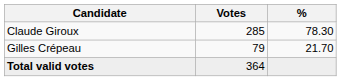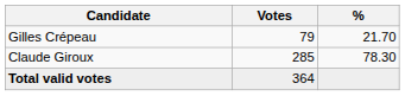 <table style="width:475px;" class="wikitable">
 <tr>
 <th align="center">Candidate</th>
 <th align="center">Votes</th>
 <th align="center">%</th>
 </tr>
 <tr>
+<td align="left">Gilles Crépeau</td>
+<td align="right">79</td>
+<td align="right">21.70</td>
+</tr>
+<tr>
 <td align="left">Claude Giroux</td>
 <td align="right">285</td>
 <td align="right">78.30</td>
-</tr>
-<tr>
-<td align="left">Gilles Crépeau</td>
-<td align="right">79</td>
-<td align="right">21.70</td>
 </tr>
 <tr bgcolor="#EEEEEE">
 <td align="left"><strong>Total valid votes</strong></td>
 <td align="right">364</td>
 <td align="right"></td>
 </tr>
 </table>
